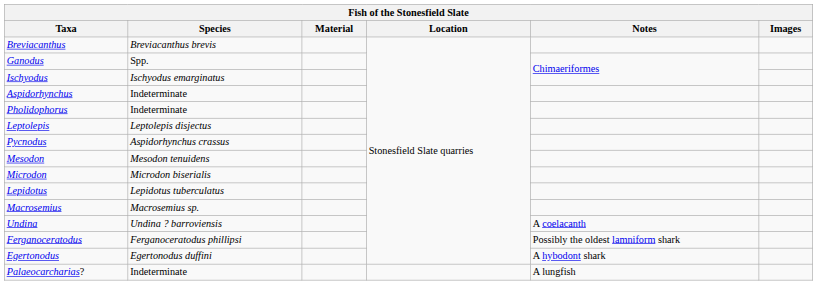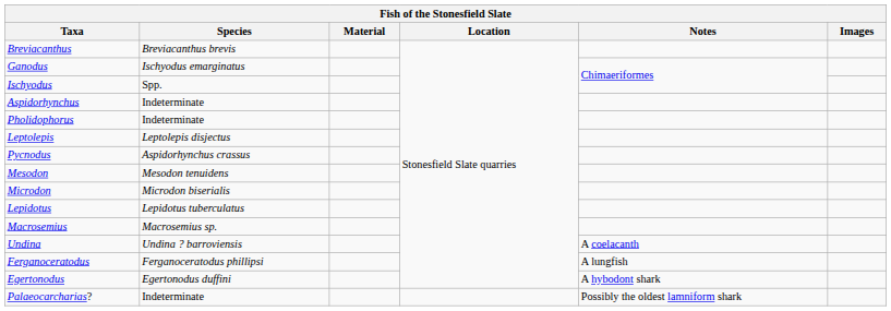 <table class="wikitable" align="center" width="100%">
 <tr>
 <th colspan="7" align="center"><strong>Fish of the Stonesfield Slate</strong></th>
 </tr>
 <tr>
 <th>Taxa</th>
 <th>Species</th>
 <th>Material</th>
 <th>Location</th>
 <th>Notes</th>
 <th>Images</th>
 </tr>
 <tr>
 <td><em><a href='#'>Breviacanthus</a></em></td>
 <td><em>Breviacanthus brevis</em></td>
 <td></td>
 <td rowspan="14">Stonesfield Slate quarries</td>
 <td></td>
 <td></td>
 </tr>
 <tr>
 <td><em><a href='#'>Ganodus</a></em></td>
-<td>Spp.</td>
+<td><em>Ischyodus emarginatus</em></td>
 <td></td>
 <td rowspan="2"><a href='#'>Chimaeriformes</a></td>
 <td></td>
 </tr>
 <tr>
 <td><em><a href='#'>Ischyodus</a></em></td>
-<td><em>Ischyodus emarginatus</em></td>
+<td>Spp.</td>
 <td></td>
 <td></td>
 </tr>
 <tr>
 <td><em><a href='#'>Aspidorhynchus</a></em></td>
 <td>Indeterminate</td>
 <td></td>
 <td></td>
 <td></td>
 </tr>
 <tr>
 <td><em><a href='#'>Pholidophorus</a></em></td>
 <td>Indeterminate</td>
 <td></td>
 <td></td>
 <td></td>
 </tr>
 <tr>
 <td><em><a href='#'>Leptolepis</a></em></td>
 <td><em>Leptolepis disjectus</em></td>
 <td></td>
 <td></td>
 <td></td>
 </tr>
 <tr>
 <td><em><a href='#'>Pycnodus</a></em></td>
 <td><em>Aspidorhynchus crassus</em></td>
 <td></td>
 <td></td>
 <td></td>
 </tr>
 <tr>
 <td><em><a href='#'>Mesodon</a></em></td>
 <td><em>Mesodon tenuidens</em></td>
 <td></td>
 <td></td>
 <td></td>
 </tr>
 <tr>
 <td><em><a href='#'>Microdon</a></em></td>
 <td><em>Microdon biserialis</em></td>
 <td></td>
 <td></td>
 <td></td>
 </tr>
 <tr>
 <td><em><a href='#'>Lepidotus</a></em></td>
 <td><em>Lepidotus tuberculatus</em></td>
 <td></td>
 <td></td>
 <td></td>
 </tr>
 <tr>
 <td><em><a href='#'>Macrosemius</a></em></td>
 <td><em>Macrosemius sp.</em></td>
 <td></td>
 <td></td>
 <td></td>
 </tr>
 <tr>
 <td><em><a href='#'>Undina</a></em></td>
 <td><em>Undina ? barroviensis</em></td>
 <td></td>
 <td>A <a href='#'>coelacanth</a></td>
 <td></td>
 </tr>
 <tr>
 <td><em><a href='#'>Ferganoceratodus</a></em></td>
 <td><em>Ferganoceratodus phillipsi</em></td>
 <td></td>
-<td>Possibly the oldest <a href='#'>lamniform</a> shark</td>
+<td>A lungfish</td>
 <td></td>
 </tr>
 <tr>
 <td><em><a href='#'>Egertonodus</a></em></td>
 <td><em>Egertonodus duffini</em></td>
 <td></td>
 <td>A <a href='#'>hybodont</a> shark</td>
 <td></td>
 </tr>
 <tr>
 <td><em><a href='#'>Palaeocarcharias</a></em>?</td>
 <td>Indeterminate</td>
 <td></td>
 <td></td>
-<td>A lungfish</td>
+<td>Possibly the oldest <a href='#'>lamniform</a> shark</td>
 <td></td>
 </tr>
 </table>
